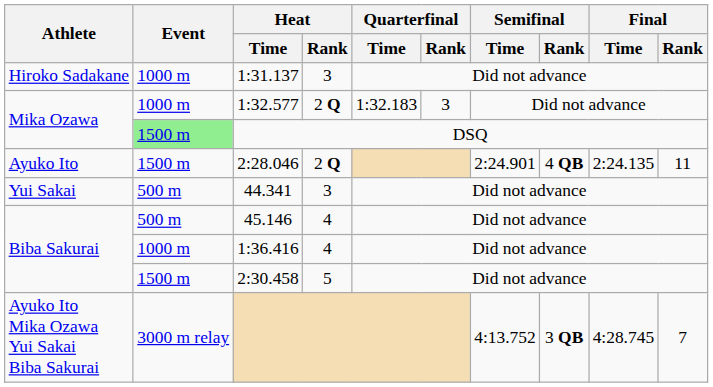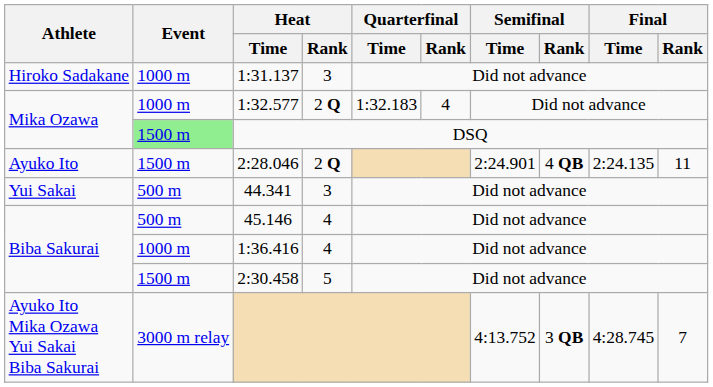 <table class="wikitable" style="font-size:90%">
 <tr>
 <th rowspan="2">Athlete</th>
 <th rowspan="2">Event</th>
 <th colspan="2">Heat</th>
 <th colspan="2">Quarterfinal</th>
 <th colspan="2">Semifinal</th>
 <th colspan="2">Final</th>
 </tr>
 <tr>
 <th>Time</th>
 <th>Rank</th>
 <th>Time</th>
 <th>Rank</th>
 <th>Time</th>
 <th>Rank</th>
 <th>Time</th>
 <th>Rank</th>
 </tr>
 <tr>
 <td><a href='#'>Hiroko Sadakane</a></td>
 <td><a href='#'>1000 m</a></td>
 <td align=center>1:31.137</td>
 <td align=center>3</td>
 <td align=center colspan=6>Did not advance</td>
 </tr>
 <tr>
 <td rowspan=2><a href='#'>Mika Ozawa</a></td>
 <td><a href='#'>1000 m</a></td>
 <td align=center>1:32.577</td>
 <td align=center>2 <strong>Q</strong></td>
 <td align=center>1:32.183</td>
-<td align=center>3</td>
+<td align=center>4</td>
 <td align=center colspan=4>Did not advance</td>
 </tr>
 <tr>
 <td style="background: lightgreen;"><a href='#'>1500 m</a></td>
 <td align=center colspan=8>DSQ</td>
 </tr>
 <tr>
 <td><a href='#'>Ayuko Ito</a></td>
 <td><a href='#'>1500 m</a></td>
 <td align=center>2:28.046</td>
 <td align=center>2 <strong>Q</strong></td>
 <td align=center colspan=2 bgcolor=wheat></td>
 <td align=center>2:24.901</td>
 <td align=center>4 <strong>QB</strong></td>
 <td align=center>2:24.135</td>
 <td align=center>11</td>
 </tr>
 <tr>
 <td><a href='#'>Yui Sakai</a></td>
 <td><a href='#'>500 m</a></td>
 <td align=center>44.341</td>
 <td align=center>3</td>
 <td align=center colspan=6>Did not advance</td>
 </tr>
 <tr>
 <td rowspan=3><a href='#'>Biba Sakurai</a></td>
 <td><a href='#'>500 m</a></td>
 <td align=center>45.146</td>
 <td align=center>4</td>
 <td align=center colspan=6>Did not advance</td>
 </tr>
 <tr>
 <td><a href='#'>1000 m</a></td>
 <td align=center>1:36.416</td>
 <td align=center>4</td>
 <td align=center colspan=6>Did not advance</td>
 </tr>
 <tr>
 <td><a href='#'>1500 m</a></td>
 <td align=center>2:30.458</td>
 <td align=center>5</td>
 <td align=center colspan=6>Did not advance</td>
 </tr>
 <tr>
 <td><a href='#'>Ayuko Ito</a><br><a href='#'>Mika Ozawa</a><br><a href='#'>Yui Sakai</a><br><a href='#'>Biba Sakurai</a></td>
 <td><a href='#'>3000 m relay</a></td>
 <td align=center colspan=4 bgcolor=wheat></td>
 <td align=center>4:13.752</td>
 <td align=center>3 <strong>QB</strong></td>
 <td align=center>4:28.745</td>
 <td align=center>7</td>
 </tr>
 </table>
